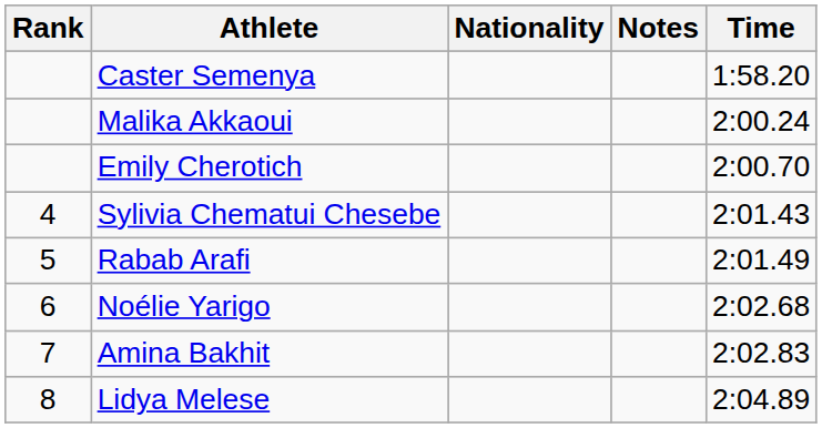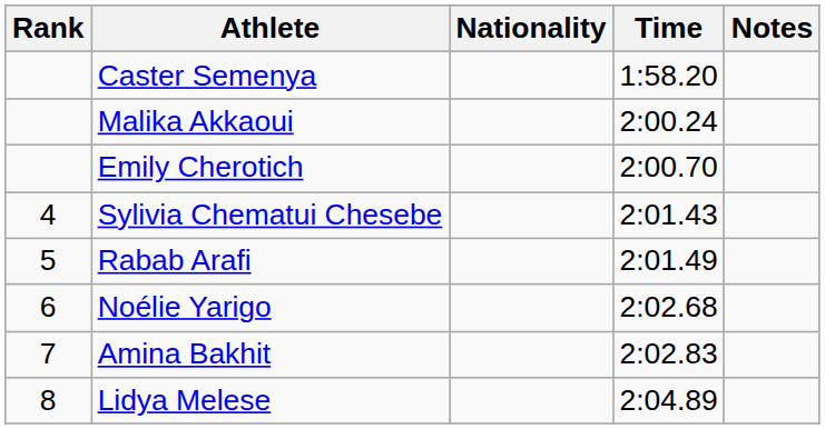 <table class="wikitable sortable" style="text-align:center">
 <tr>
 <th>Rank</th>
 <th>Athlete</th>
 <th>Nationality</th>
+<th>Time</th>
 <th>Notes</th>
-<th>Time</th>
 </tr>
 <tr>
 <td></td>
 <td align="left"><a href='#'>Caster Semenya</a></td>
 <td align=left></td>
+<td>1:58.20</td>
 <td></td>
-<td>1:58.20</td>
 </tr>
 <tr>
 <td></td>
 <td align="left"><a href='#'>Malika Akkaoui</a></td>
 <td align=left></td>
+<td>2:00.24</td>
 <td></td>
-<td>2:00.24</td>
 </tr>
 <tr>
 <td></td>
 <td align="left"><a href='#'>Emily Cherotich</a></td>
 <td align=left></td>
+<td>2:00.70</td>
 <td></td>
-<td>2:00.70</td>
 </tr>
 <tr>
 <td>4</td>
 <td align="left"><a href='#'>Sylivia Chematui Chesebe</a></td>
 <td align=left></td>
+<td>2:01.43</td>
 <td></td>
-<td>2:01.43</td>
 </tr>
 <tr>
 <td>5</td>
 <td align="left"><a href='#'>Rabab Arafi</a></td>
 <td align=left></td>
+<td>2:01.49</td>
 <td></td>
-<td>2:01.49</td>
 </tr>
 <tr>
 <td>6</td>
 <td align="left"><a href='#'>Noélie Yarigo</a></td>
 <td align=left></td>
+<td>2:02.68</td>
 <td></td>
-<td>2:02.68</td>
 </tr>
 <tr>
 <td>7</td>
 <td align="left"><a href='#'>Amina Bakhit</a></td>
 <td align=left></td>
+<td>2:02.83</td>
 <td></td>
-<td>2:02.83</td>
 </tr>
 <tr>
 <td>8</td>
 <td align="left"><a href='#'>Lidya Melese</a></td>
 <td align=left></td>
+<td>2:04.89</td>
 <td></td>
-<td>2:04.89</td>
 </tr>
 </table>
